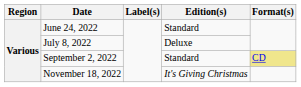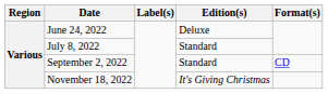 <table class="wikitable plainrowheaders">
 <tr>
 <th scope="col">Region</th>
 <th scope="col">Date</th>
 <th scope="col">Label(s)</th>
 <th scope="col">Edition(s)</th>
 <th scope="col">Format(s)</th>
 </tr>
 <tr>
 <th scope="row" rowspan="4">Various</th>
 <td>June 24, 2022</td>
 <td rowspan="4"></td>
-<td>Standard</td>
+<td>Deluxe</td>
 <td rowspan="2"></td>
 </tr>
 <tr>
 <td>July 8, 2022</td>
-<td>Deluxe</td>
+<td>Standard</td>
 </tr>
 <tr>
 <td>September 2, 2022</td>
 <td>Standard</td>
-<td style="background: khaki;"><a href='#'>CD</a></td>
+<td><a href='#'>CD</a></td>
 </tr>
 <tr>
 <td>November 18, 2022</td>
 <td rowspan="2"><em>It's Giving Christmas</em></td>
 <td></td>
 </tr>
 </table>
